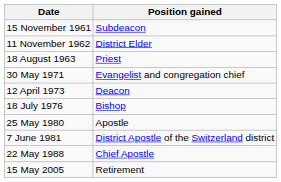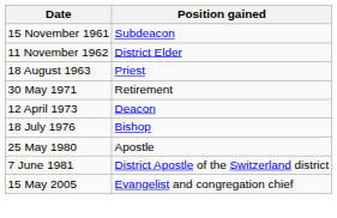 <table class="wikitable">
 <tr class="hintergrundfarbe5">
 <th>Date</th>
 <th>Position gained</th>
 </tr>
 <tr>
 <td>15 November 1961</td>
 <td><a href='#'>Subdeacon</a></td>
 </tr>
 <tr>
 <td>11 November 1962</td>
 <td><a href='#'>District Elder</a></td>
 </tr>
 <tr>
 <td>18 August 1963</td>
 <td><a href='#'>Priest</a></td>
 </tr>
 <tr>
 <td>30 May 1971</td>
-<td><a href='#'>Evangelist</a> and congregation chief</td>
+<td>Retirement</td>
 </tr>
 <tr>
 <td>12 April 1973</td>
 <td><a href='#'>Deacon</a></td>
 </tr>
 <tr>
 <td>18 July 1976</td>
 <td><a href='#'>Bishop</a></td>
 </tr>
 <tr>
 <td>25 May 1980</td>
 <td>Apostle</td>
 </tr>
 <tr>
 <td>7 June 1981</td>
 <td><a href='#'>District Apostle</a> of the <a href='#'>Switzerland</a> district</td>
 </tr>
 <tr>
-<td>22 May 1988</td>
-<td><a href='#'>Chief Apostle</a></td>
-</tr>
-<tr>
 <td>15 May 2005</td>
-<td>Retirement</td>
+<td><a href='#'>Evangelist</a> and congregation chief</td>
 </tr>
 </table>
